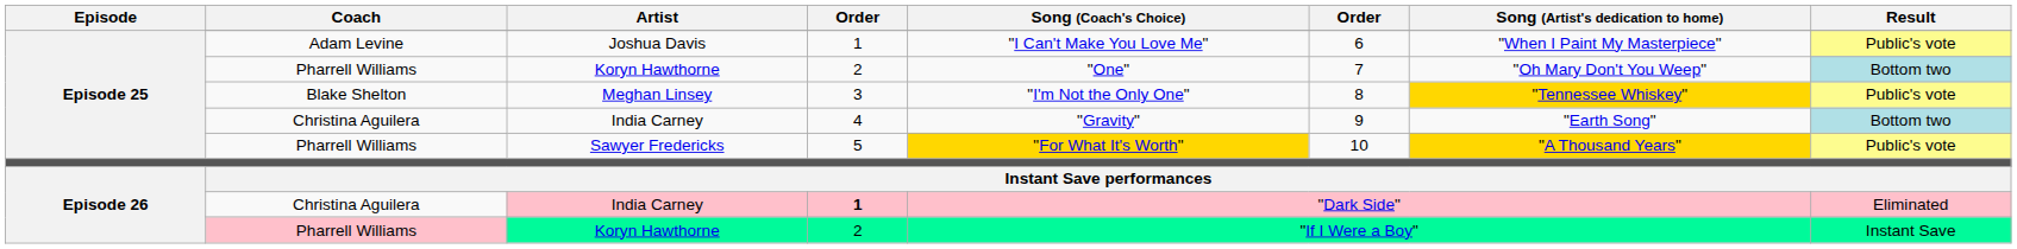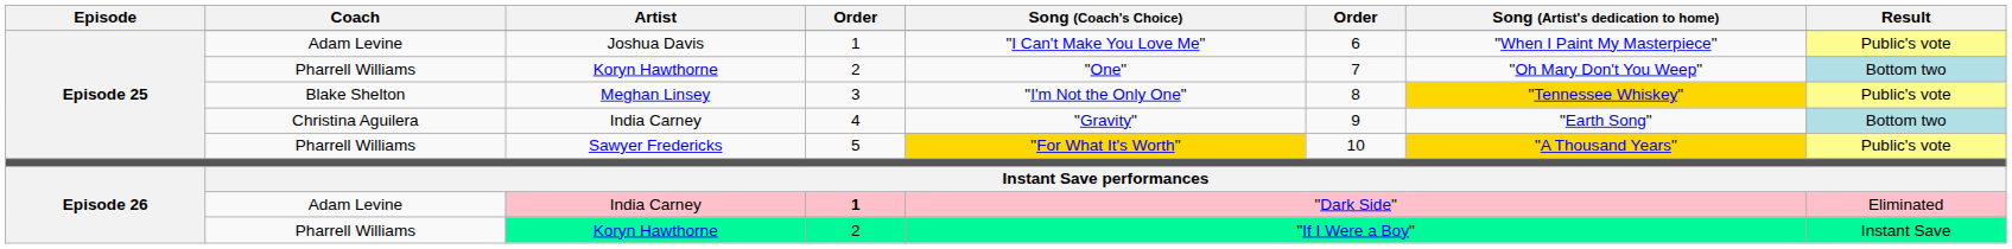 <table class="wikitable" style="text-align:center; width:100%;">
 <tr>
 <th style="width:10%;">Episode</th>
 <th style="width:15%;">Coach</th>
 <th style="width:15%;">Artist</th>
 <th style="width:05%;">Order</th>
 <th style="width:20%;">Song <small>(Coach's Choice)</small></th>
 <th style="width:05%;">Order</th>
 <th style="width:20%;">Song <small>(Artist's dedication to home)</small></th>
 <th style="width:10%;">Result</th>
 </tr>
 <tr>
 <th rowspan="6" scope="row">Episode 25<br><small></small></th>
 </tr>
 <tr>
 <td>Adam Levine</td>
 <td>Joshua Davis</td>
 <td>1</td>
 <td>"<a href='#'>I Can't Make You Love Me</a>"</td>
 <td>6</td>
 <td>"<a href='#'>When I Paint My Masterpiece</a>"</td>
 <td style="background:#fdfc8f;">Public's vote</td>
 </tr>
 <tr>
 <td>Pharrell Williams</td>
 <td><a href='#'>Koryn Hawthorne</a></td>
 <td>2</td>
 <td>"<a href='#'>One</a>"</td>
 <td>7</td>
 <td>"<a href='#'>Oh Mary Don't You Weep</a>"</td>
 <td style="background:#B0E0E6;">Bottom two</td>
 </tr>
 <tr>
 <td>Blake Shelton</td>
 <td><a href='#'>Meghan Linsey</a></td>
 <td>3</td>
 <td>"<a href='#'>I'm Not the Only One</a>"</td>
 <td>8</td>
 <td style="background:gold;">"<a href='#'>Tennessee Whiskey</a>"</td>
 <td style="background:#fdfc8f;">Public's vote</td>
 </tr>
 <tr>
 <td>Christina Aguilera</td>
 <td>India Carney</td>
 <td>4</td>
 <td>"<a href='#'>Gravity</a>"</td>
 <td>9</td>
 <td>"<a href='#'>Earth Song</a>"</td>
 <td style="background:#B0E0E6;">Bottom two</td>
 </tr>
 <tr>
 <td>Pharrell Williams</td>
 <td><a href='#'>Sawyer Fredericks</a></td>
 <td>5</td>
 <td style="background:gold;">"<a href='#'>For What It's Worth</a>"</td>
 <td>10</td>
 <td style="background:gold;">"<a href='#'>A Thousand Years</a>"</td>
 <td style="background:#fdfc8f;">Public's vote</td>
 </tr>
 <tr>
 <td colspan="8" style="background:#555;"></td>
 </tr>
 <tr>
 <th rowspan="10" scope="row">Episode 26<br><small></small></th>
 </tr>
 <tr>
 <th colspan="7">Instant Save performances</th>
 </tr>
 <tr>
-<td>Christina Aguilera</td>
+<td>Adam Levine</td>
 <td style="background:pink">India Carney</td>
 <td style="background:pink"><strong>1</strong></td>
 <td style="background:pink" colspan="3">"<a href='#'>Dark Side</a>"</td>
 <td style="background:pink">Eliminated</td>
 </tr>
 <tr>
-<td style="background: pink;">Pharrell Williams</td>
+<td>Pharrell Williams</td>
 <td style="background:#00FA9A;"><a href='#'>Koryn Hawthorne</a></td>
 <td style="background:#00FA9A;">2</td>
 <td style="background:#00FA9A;" colspan="3">"<a href='#'>If I Were a Boy</a>"</td>
 <td style="background:#00FA9A;">Instant Save</td>
 </tr>
 </table>
